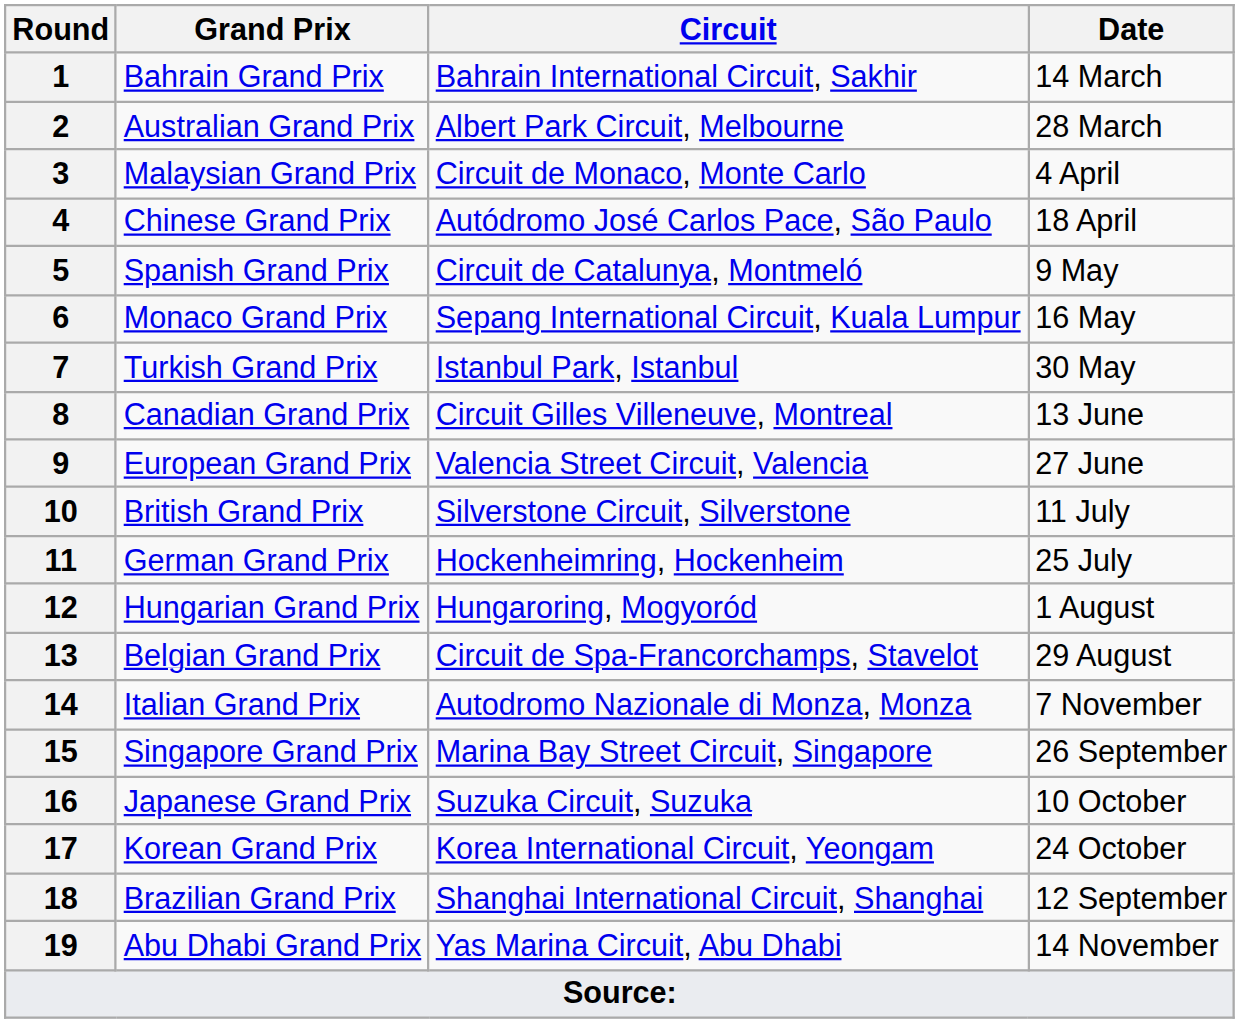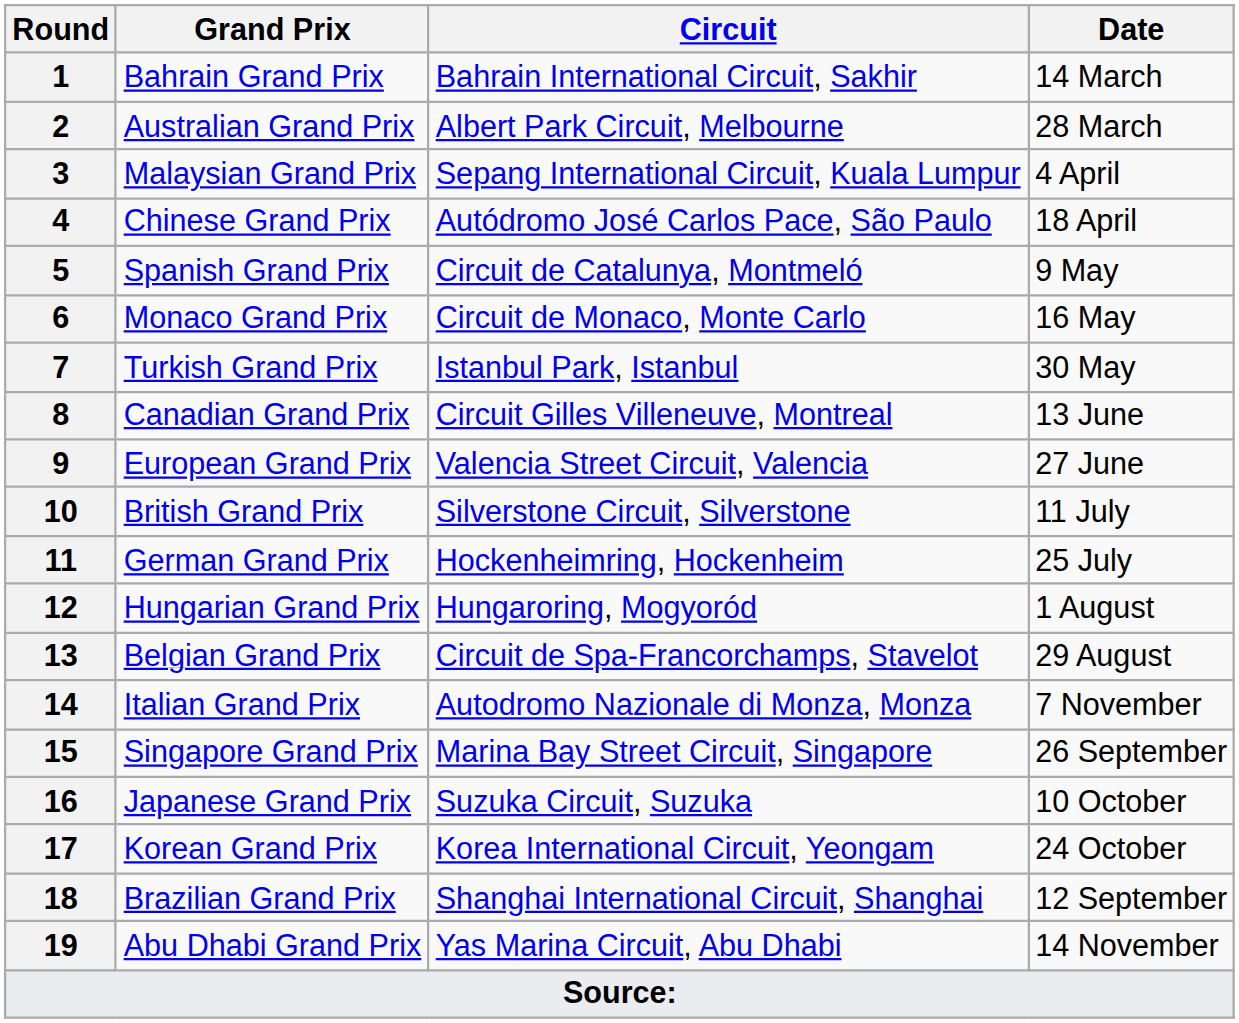 <table class="wikitable" style="font-size:85%;">
 <tr>
 <th>Round</th>
 <th>Grand Prix</th>
 <th><a href='#'>Circuit</a></th>
 <th>Date</th>
 </tr>
 <tr>
 <th>1</th>
 <td><a href='#'>Bahrain Grand Prix</a></td>
 <td> <a href='#'>Bahrain International Circuit</a>, <a href='#'>Sakhir</a></td>
 <td>14 March</td>
 </tr>
 <tr>
 <th>2</th>
 <td><a href='#'>Australian Grand Prix</a></td>
 <td> <a href='#'>Albert Park Circuit</a>, <a href='#'>Melbourne</a></td>
 <td>28 March</td>
 </tr>
 <tr>
 <th>3</th>
 <td><a href='#'>Malaysian Grand Prix</a></td>
-<td> <a href='#'>Circuit de Monaco</a>, <a href='#'>Monte Carlo</a></td>
+<td> <a href='#'>Sepang International Circuit</a>, <a href='#'>Kuala Lumpur</a></td>
 <td>4 April</td>
 </tr>
 <tr>
 <th>4</th>
 <td><a href='#'>Chinese Grand Prix</a></td>
 <td> <a href='#'>Autódromo José Carlos Pace</a>, <a href='#'>São Paulo</a></td>
 <td>18 April</td>
 </tr>
 <tr>
 <th>5</th>
 <td><a href='#'>Spanish Grand Prix</a></td>
 <td> <a href='#'>Circuit de Catalunya</a>, <a href='#'>Montmeló</a></td>
 <td>9 May</td>
 </tr>
 <tr>
 <th>6</th>
 <td><a href='#'>Monaco Grand Prix</a></td>
-<td> <a href='#'>Sepang International Circuit</a>, <a href='#'>Kuala Lumpur</a></td>
+<td> <a href='#'>Circuit de Monaco</a>, <a href='#'>Monte Carlo</a></td>
 <td>16 May</td>
 </tr>
 <tr>
 <th>7</th>
 <td><a href='#'>Turkish Grand Prix</a></td>
 <td> <a href='#'>Istanbul Park</a>, <a href='#'>Istanbul</a></td>
 <td>30 May</td>
 </tr>
 <tr>
 <th>8</th>
 <td><a href='#'>Canadian Grand Prix</a></td>
 <td> <a href='#'>Circuit Gilles Villeneuve</a>, <a href='#'>Montreal</a></td>
 <td>13 June</td>
 </tr>
 <tr>
 <th>9</th>
 <td><a href='#'>European Grand Prix</a></td>
 <td> <a href='#'>Valencia Street Circuit</a>, <a href='#'>Valencia</a></td>
 <td>27 June</td>
 </tr>
 <tr>
 <th>10</th>
 <td><a href='#'>British Grand Prix</a></td>
 <td> <a href='#'>Silverstone Circuit</a>, <a href='#'>Silverstone</a></td>
 <td>11 July</td>
 </tr>
 <tr>
 <th>11</th>
 <td><a href='#'>German Grand Prix</a></td>
 <td> <a href='#'>Hockenheimring</a>, <a href='#'>Hockenheim</a></td>
 <td>25 July</td>
 </tr>
 <tr>
 <th>12</th>
 <td><a href='#'>Hungarian Grand Prix</a></td>
 <td> <a href='#'>Hungaroring</a>, <a href='#'>Mogyoród</a></td>
 <td>1 August</td>
 </tr>
 <tr>
 <th>13</th>
 <td><a href='#'>Belgian Grand Prix</a></td>
 <td> <a href='#'>Circuit de Spa-Francorchamps</a>, <a href='#'>Stavelot</a></td>
 <td>29 August</td>
 </tr>
 <tr>
 <th>14</th>
 <td><a href='#'>Italian Grand Prix</a></td>
 <td> <a href='#'>Autodromo Nazionale di Monza</a>, <a href='#'>Monza</a></td>
 <td>7 November</td>
 </tr>
 <tr>
 <th>15</th>
 <td><a href='#'>Singapore Grand Prix</a></td>
 <td> <a href='#'>Marina Bay Street Circuit</a>, <a href='#'>Singapore</a></td>
 <td>26 September</td>
 </tr>
 <tr>
 <th>16</th>
 <td><a href='#'>Japanese Grand Prix</a></td>
 <td> <a href='#'>Suzuka Circuit</a>, <a href='#'>Suzuka</a></td>
 <td>10 October</td>
 </tr>
 <tr>
 <th>17</th>
 <td><a href='#'>Korean Grand Prix</a></td>
 <td> <a href='#'>Korea International Circuit</a>, <a href='#'>Yeongam</a></td>
 <td>24 October</td>
 </tr>
 <tr>
 <th>18</th>
 <td><a href='#'>Brazilian Grand Prix</a></td>
 <td> <a href='#'>Shanghai International Circuit</a>, <a href='#'>Shanghai</a></td>
 <td>12 September</td>
 </tr>
 <tr>
 <th>19</th>
 <td><a href='#'>Abu Dhabi Grand Prix</a></td>
 <td> <a href='#'>Yas Marina Circuit</a>, <a href='#'>Abu Dhabi</a></td>
 <td>14 November</td>
 </tr>
 <tr>
 <td colspan="4" style="background-color:#EAECF0;text-align:center" align="bottom"><strong>Source:</strong></td>
 </tr>
 </table>
